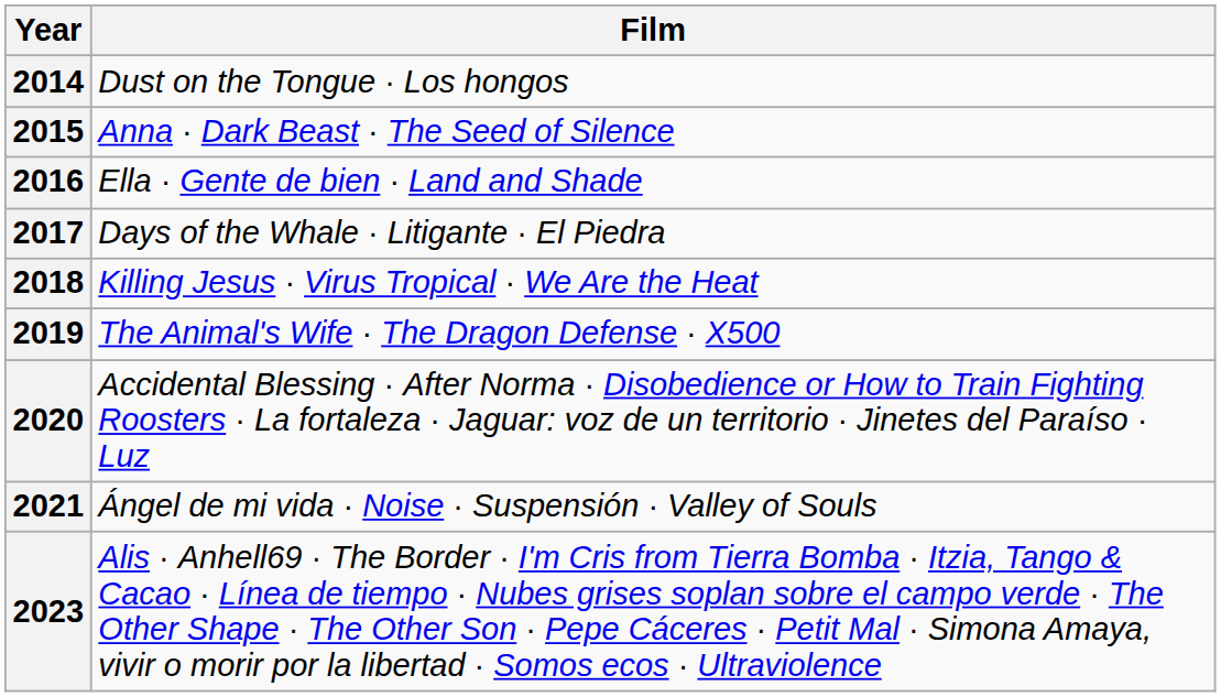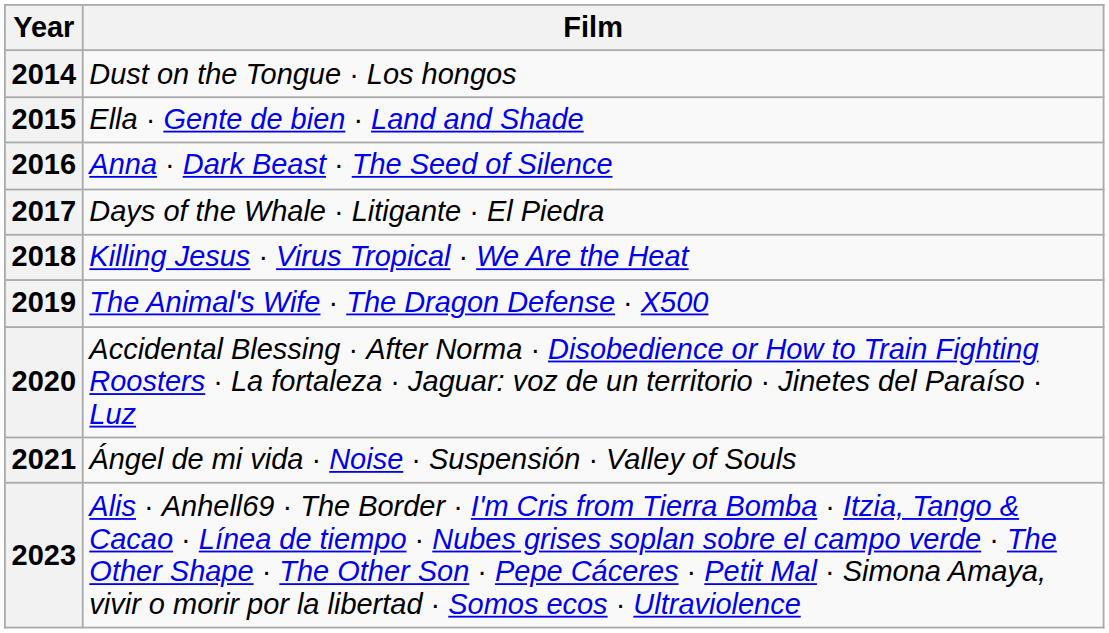 <table class="wikitable">
 <tr>
 <th>Year</th>
 <th>Film</th>
 </tr>
 <tr>
 <th>2014</th>
 <td><em>Dust on the Tongue</em> · <em>Los hongos</em></td>
 </tr>
 <tr>
 <th>2015</th>
-<td><em><a href='#'>Anna</a></em> · <em><a href='#'>Dark Beast</a></em> · <em><a href='#'>The Seed of Silence</a></em></td>
+<td><em>Ella</em> · <em><a href='#'>Gente de bien</a></em> · <em><a href='#'>Land and Shade</a></em></td>
 </tr>
 <tr>
 <th>2016</th>
-<td><em>Ella</em> · <em><a href='#'>Gente de bien</a></em> · <em><a href='#'>Land and Shade</a></em></td>
+<td><em><a href='#'>Anna</a></em> · <em><a href='#'>Dark Beast</a></em> · <em><a href='#'>The Seed of Silence</a></em></td>
 </tr>
 <tr>
 <th>2017</th>
 <td><em>Days of the Whale</em> · <em>Litigante</em> · <em>El Piedra</em></td>
 </tr>
 <tr>
 <th>2018</th>
 <td><em><a href='#'>Killing Jesus</a></em> · <em><a href='#'>Virus Tropical</a></em> · <em><a href='#'>We Are the Heat</a></em></td>
 </tr>
 <tr>
 <th>2019</th>
 <td><em><a href='#'>The Animal's Wife</a></em> · <em><a href='#'>The Dragon Defense</a></em> · <em><a href='#'>X500</a></em></td>
 </tr>
 <tr>
 <th>2020</th>
 <td><em>Accidental Blessing</em> · <em>After Norma</em> · <em><a href='#'>Disobedience or How to Train Fighting Roosters</a></em> · <em>La fortaleza</em> · <em>Jaguar: voz de un territorio</em> · <em>Jinetes del Paraíso</em> · <em><a href='#'>Luz</a></em></td>
 </tr>
 <tr>
 <th>2021</th>
 <td><em>Ángel de mi vida</em> · <em><a href='#'>Noise</a></em> · <em>Suspensión</em> · <em>Valley of Souls</em></td>
 </tr>
 <tr>
 <th>2023</th>
 <td><em><a href='#'>Alis</a></em> · <em>Anhell69</em> · <em>The Border</em> · <em><a href='#'>I'm Cris from Tierra Bomba</a></em> · <em><a href='#'>Itzia, Tango & Cacao</a></em> · <em><a href='#'>Línea de tiempo</a></em> · <em><a href='#'>Nubes grises soplan sobre el campo verde</a></em> · <em><a href='#'>The Other Shape</a></em> · <em><a href='#'>The Other Son</a></em> · <em><a href='#'>Pepe Cáceres</a></em> · <em><a href='#'>Petit Mal</a></em> · <em>Simona Amaya, vivir o morir por la libertad</em> · <em><a href='#'>Somos ecos</a></em> · <em><a href='#'>Ultraviolence</a></em></td>
 </tr>
 </table>
